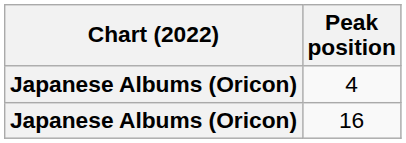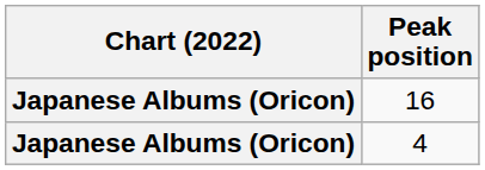 <table class="wikitable sortable plainrowheaders" style="text-align:center">
 <tr>
 <th scope="col">Chart (2022)</th>
 <th scope="col">Peak<br>position</th>
 </tr>
 <tr>
+<th scope="row">Japanese Albums (Oricon)<br></th>
+<td>16</td>
+</tr>
+<tr>
 <th scope="row">Japanese Albums (Oricon)</th>
 <td>4</td>
 </tr>
-<tr>
-<th scope="row">Japanese Albums (Oricon)<br></th>
-<td>16</td>
-</tr>
 </table>
